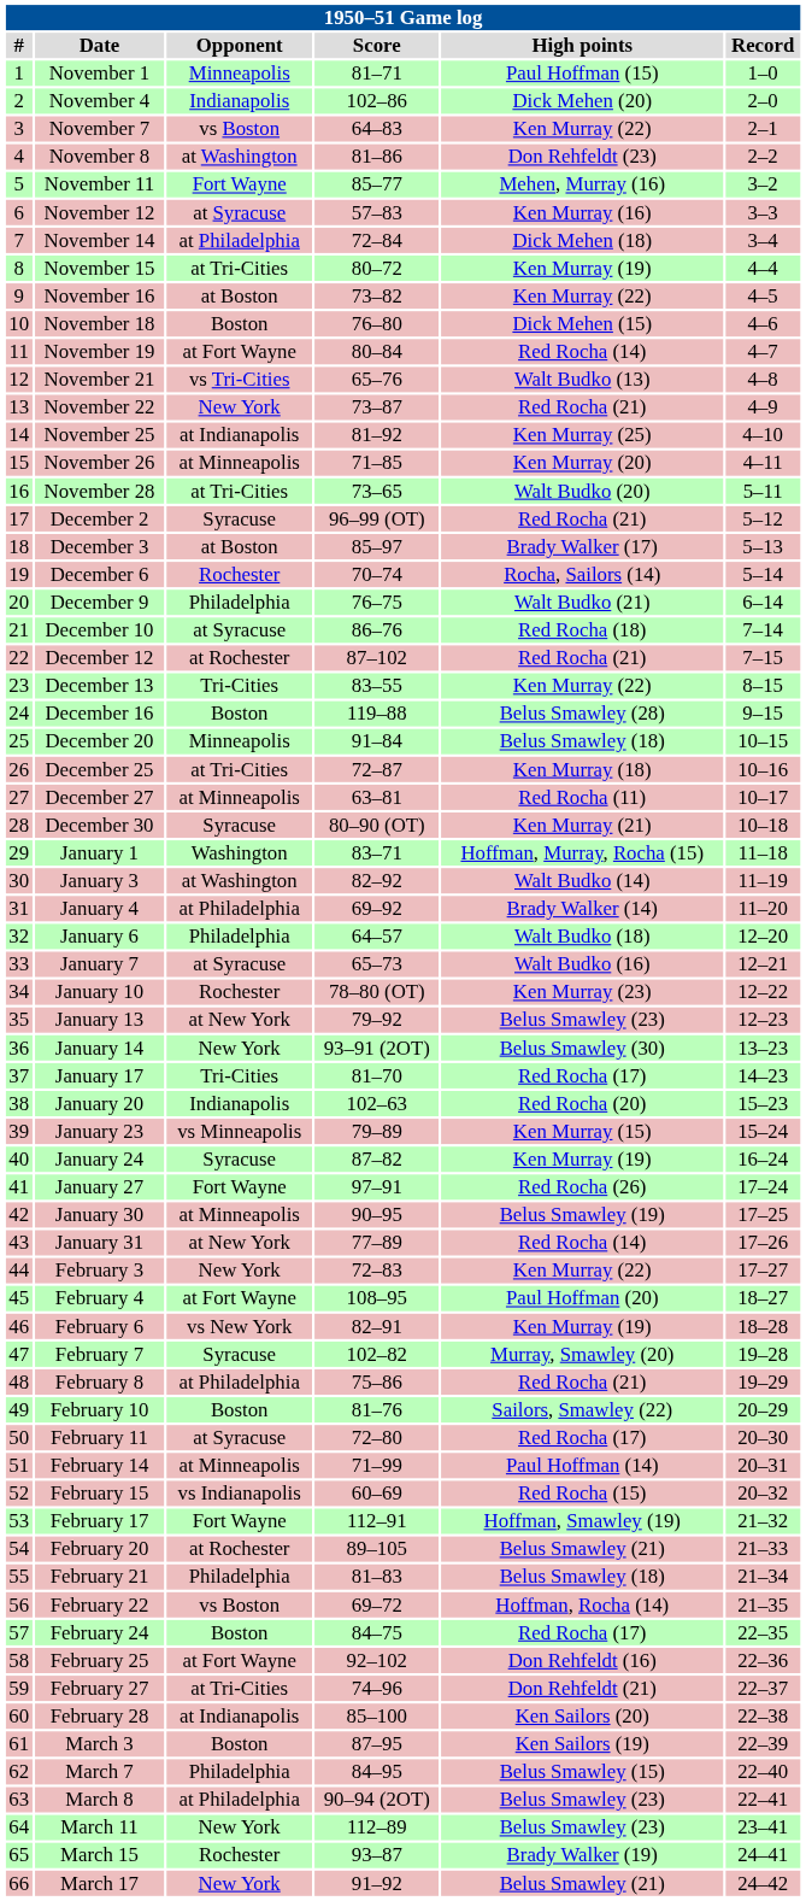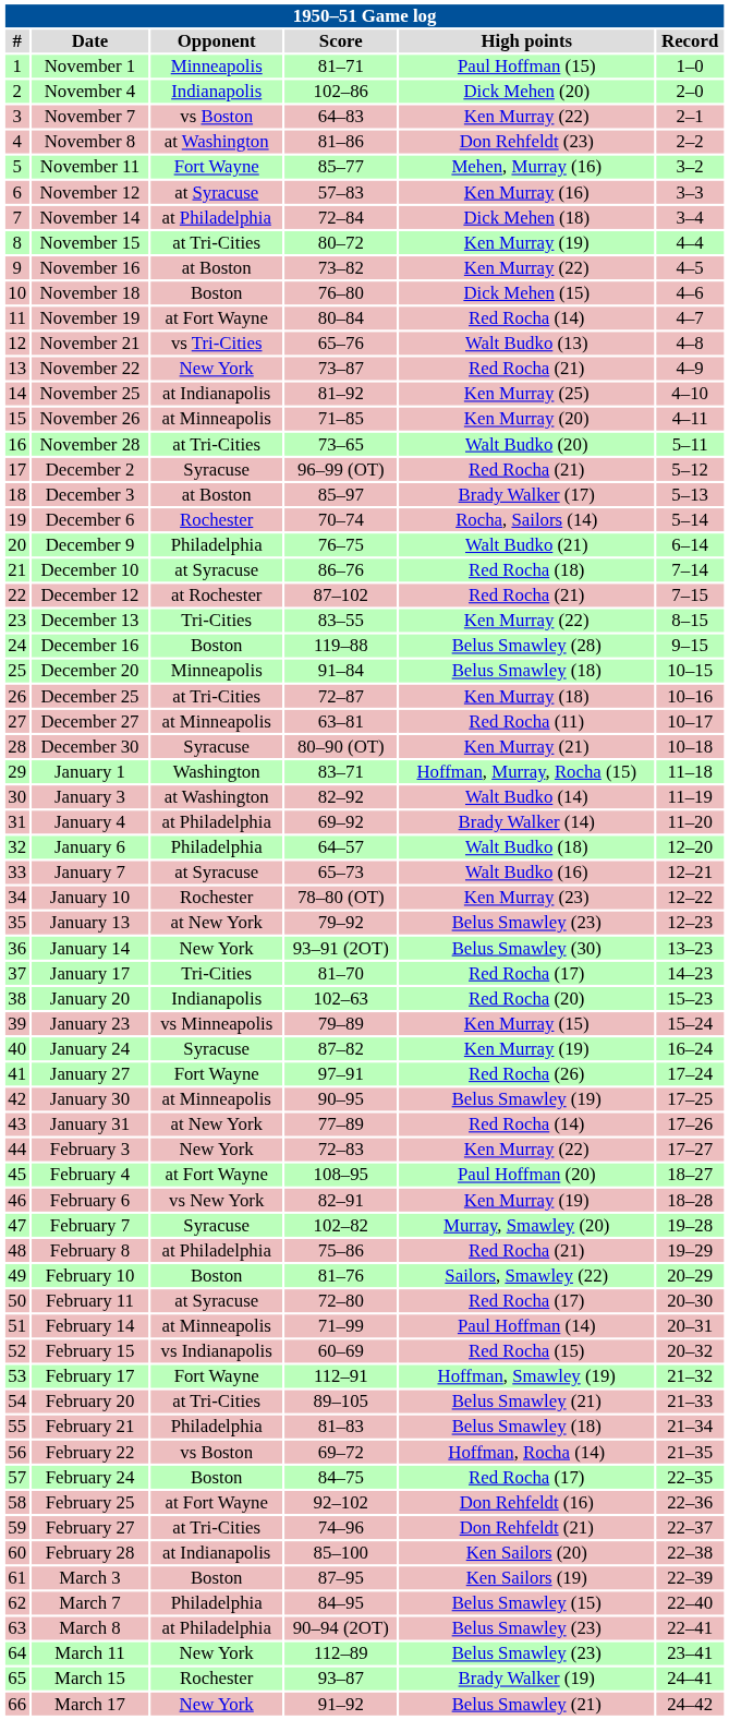 <table class="toccolours collapsible" width=50% style="clear:both; margin:1.5em auto; text-align:center">
 <tr>
 <th colspan=11 style="background:#00519a; color:white;">1950–51 Game log</th>
 </tr>
 <tr align="center" bgcolor="#dddddd">
 <td><strong>#</strong></td>
 <td><strong>Date</strong></td>
 <td><strong>Opponent</strong></td>
 <td><strong>Score</strong></td>
 <td><strong>High points</strong></td>
 <td><strong>Record</strong></td>
 </tr>
 <tr align="center" bgcolor="bbffbb">
 <td>1</td>
 <td>November 1</td>
 <td><a href='#'>Minneapolis</a></td>
 <td>81–71</td>
 <td><a href='#'>Paul Hoffman</a> (15)</td>
 <td>1–0</td>
 </tr>
 <tr align="center" bgcolor="bbffbb">
 <td>2</td>
 <td>November 4</td>
 <td><a href='#'>Indianapolis</a></td>
 <td>102–86</td>
 <td><a href='#'>Dick Mehen</a> (20)</td>
 <td>2–0</td>
 </tr>
 <tr align="center" bgcolor="edbebf">
 <td>3</td>
 <td>November 7</td>
 <td>vs <a href='#'>Boston</a></td>
 <td>64–83</td>
 <td><a href='#'>Ken Murray</a> (22)</td>
 <td>2–1</td>
 </tr>
 <tr align="center" bgcolor="edbebf">
 <td>4</td>
 <td>November 8</td>
 <td>at <a href='#'>Washington</a></td>
 <td>81–86</td>
 <td><a href='#'>Don Rehfeldt</a> (23)</td>
 <td>2–2</td>
 </tr>
 <tr align="center" bgcolor="bbffbb">
 <td>5</td>
 <td>November 11</td>
 <td><a href='#'>Fort Wayne</a></td>
 <td>85–77</td>
 <td><a href='#'>Mehen</a>, <a href='#'>Murray</a> (16)</td>
 <td>3–2</td>
 </tr>
 <tr align="center" bgcolor="edbebf">
 <td>6</td>
 <td>November 12</td>
 <td>at <a href='#'>Syracuse</a></td>
 <td>57–83</td>
 <td><a href='#'>Ken Murray</a> (16)</td>
 <td>3–3</td>
 </tr>
 <tr align="center" bgcolor="edbebf">
 <td>7</td>
 <td>November 14</td>
 <td>at <a href='#'>Philadelphia</a></td>
 <td>72–84</td>
 <td><a href='#'>Dick Mehen</a> (18)</td>
 <td>3–4</td>
 </tr>
 <tr align="center" bgcolor="bbffbb">
 <td>8</td>
 <td>November 15</td>
 <td>at Tri-Cities</td>
 <td>80–72</td>
 <td><a href='#'>Ken Murray</a> (19)</td>
 <td>4–4</td>
 </tr>
 <tr align="center" bgcolor="edbebf">
 <td>9</td>
 <td>November 16</td>
 <td>at Boston</td>
 <td>73–82</td>
 <td><a href='#'>Ken Murray</a> (22)</td>
 <td>4–5</td>
 </tr>
 <tr align="center" bgcolor="edbebf">
 <td>10</td>
 <td>November 18</td>
 <td>Boston</td>
 <td>76–80</td>
 <td><a href='#'>Dick Mehen</a> (15)</td>
 <td>4–6</td>
 </tr>
 <tr align="center" bgcolor="edbebf">
 <td>11</td>
 <td>November 19</td>
 <td>at Fort Wayne</td>
 <td>80–84</td>
 <td><a href='#'>Red Rocha</a> (14)</td>
 <td>4–7</td>
 </tr>
 <tr align="center" bgcolor="edbebf">
 <td>12</td>
 <td>November 21</td>
 <td>vs <a href='#'>Tri-Cities</a></td>
 <td>65–76</td>
 <td><a href='#'>Walt Budko</a> (13)</td>
 <td>4–8</td>
 </tr>
 <tr align="center" bgcolor="edbebf">
 <td>13</td>
 <td>November 22</td>
 <td><a href='#'>New York</a></td>
 <td>73–87</td>
 <td><a href='#'>Red Rocha</a> (21)</td>
 <td>4–9</td>
 </tr>
 <tr align="center" bgcolor="edbebf">
 <td>14</td>
 <td>November 25</td>
 <td>at Indianapolis</td>
 <td>81–92</td>
 <td><a href='#'>Ken Murray</a> (25)</td>
 <td>4–10</td>
 </tr>
 <tr align="center" bgcolor="edbebf">
 <td>15</td>
 <td>November 26</td>
 <td>at Minneapolis</td>
 <td>71–85</td>
 <td><a href='#'>Ken Murray</a> (20)</td>
 <td>4–11</td>
 </tr>
 <tr align="center" bgcolor="bbffbb">
 <td>16</td>
 <td>November 28</td>
 <td>at Tri-Cities</td>
 <td>73–65</td>
 <td><a href='#'>Walt Budko</a> (20)</td>
 <td>5–11</td>
 </tr>
 <tr align="center" bgcolor="edbebf">
 <td>17</td>
 <td>December 2</td>
 <td>Syracuse</td>
 <td>96–99 (OT)</td>
 <td><a href='#'>Red Rocha</a> (21)</td>
 <td>5–12</td>
 </tr>
 <tr align="center" bgcolor="edbebf">
 <td>18</td>
 <td>December 3</td>
 <td>at Boston</td>
 <td>85–97</td>
 <td><a href='#'>Brady Walker</a> (17)</td>
 <td>5–13</td>
 </tr>
 <tr align="center" bgcolor="edbebf">
 <td>19</td>
 <td>December 6</td>
 <td><a href='#'>Rochester</a></td>
 <td>70–74</td>
 <td><a href='#'>Rocha</a>, <a href='#'>Sailors</a> (14)</td>
 <td>5–14</td>
 </tr>
 <tr align="center" bgcolor="bbffbb">
 <td>20</td>
 <td>December 9</td>
 <td>Philadelphia</td>
 <td>76–75</td>
 <td><a href='#'>Walt Budko</a> (21)</td>
 <td>6–14</td>
 </tr>
 <tr align="center" bgcolor="bbffbb">
 <td>21</td>
 <td>December 10</td>
 <td>at Syracuse</td>
 <td>86–76</td>
 <td><a href='#'>Red Rocha</a> (18)</td>
 <td>7–14</td>
 </tr>
 <tr align="center" bgcolor="edbebf">
 <td>22</td>
 <td>December 12</td>
 <td>at Rochester</td>
 <td>87–102</td>
 <td><a href='#'>Red Rocha</a> (21)</td>
 <td>7–15</td>
 </tr>
 <tr align="center" bgcolor="bbffbb">
 <td>23</td>
 <td>December 13</td>
 <td>Tri-Cities</td>
 <td>83–55</td>
 <td><a href='#'>Ken Murray</a> (22)</td>
 <td>8–15</td>
 </tr>
 <tr align="center" bgcolor="bbffbb">
 <td>24</td>
 <td>December 16</td>
 <td>Boston</td>
 <td>119–88</td>
 <td><a href='#'>Belus Smawley</a> (28)</td>
 <td>9–15</td>
 </tr>
 <tr align="center" bgcolor="bbffbb">
 <td>25</td>
 <td>December 20</td>
 <td>Minneapolis</td>
 <td>91–84</td>
 <td><a href='#'>Belus Smawley</a> (18)</td>
 <td>10–15</td>
 </tr>
 <tr align="center" bgcolor="edbebf">
 <td>26</td>
 <td>December 25</td>
 <td>at Tri-Cities</td>
 <td>72–87</td>
 <td><a href='#'>Ken Murray</a> (18)</td>
 <td>10–16</td>
 </tr>
 <tr align="center" bgcolor="edbebf">
 <td>27</td>
 <td>December 27</td>
 <td>at Minneapolis</td>
 <td>63–81</td>
 <td><a href='#'>Red Rocha</a> (11)</td>
 <td>10–17</td>
 </tr>
 <tr align="center" bgcolor="edbebf">
 <td>28</td>
 <td>December 30</td>
 <td>Syracuse</td>
 <td>80–90 (OT)</td>
 <td><a href='#'>Ken Murray</a> (21)</td>
 <td>10–18</td>
 </tr>
 <tr align="center" bgcolor="bbffbb">
 <td>29</td>
 <td>January 1</td>
 <td>Washington</td>
 <td>83–71</td>
 <td><a href='#'>Hoffman</a>, <a href='#'>Murray</a>, <a href='#'>Rocha</a> (15)</td>
 <td>11–18</td>
 </tr>
 <tr align="center" bgcolor="edbebf">
 <td>30</td>
 <td>January 3</td>
 <td>at Washington</td>
 <td>82–92</td>
 <td><a href='#'>Walt Budko</a> (14)</td>
 <td>11–19</td>
 </tr>
 <tr align="center" bgcolor="edbebf">
 <td>31</td>
 <td>January 4</td>
 <td>at Philadelphia</td>
 <td>69–92</td>
 <td><a href='#'>Brady Walker</a> (14)</td>
 <td>11–20</td>
 </tr>
 <tr align="center" bgcolor="bbffbb">
 <td>32</td>
 <td>January 6</td>
 <td>Philadelphia</td>
 <td>64–57</td>
 <td><a href='#'>Walt Budko</a> (18)</td>
 <td>12–20</td>
 </tr>
 <tr align="center" bgcolor="edbebf">
 <td>33</td>
 <td>January 7</td>
 <td>at Syracuse</td>
 <td>65–73</td>
 <td><a href='#'>Walt Budko</a> (16)</td>
 <td>12–21</td>
 </tr>
 <tr align="center" bgcolor="edbebf">
 <td>34</td>
 <td>January 10</td>
 <td>Rochester</td>
 <td>78–80 (OT)</td>
 <td><a href='#'>Ken Murray</a> (23)</td>
 <td>12–22</td>
 </tr>
 <tr align="center" bgcolor="edbebf">
 <td>35</td>
 <td>January 13</td>
 <td>at New York</td>
 <td>79–92</td>
 <td><a href='#'>Belus Smawley</a> (23)</td>
 <td>12–23</td>
 </tr>
 <tr align="center" bgcolor="bbffbb">
 <td>36</td>
 <td>January 14</td>
 <td>New York</td>
 <td>93–91 (2OT)</td>
 <td><a href='#'>Belus Smawley</a> (30)</td>
 <td>13–23</td>
 </tr>
 <tr align="center" bgcolor="bbffbb">
 <td>37</td>
 <td>January 17</td>
 <td>Tri-Cities</td>
 <td>81–70</td>
 <td><a href='#'>Red Rocha</a> (17)</td>
 <td>14–23</td>
 </tr>
 <tr align="center" bgcolor="bbffbb">
 <td>38</td>
 <td>January 20</td>
 <td>Indianapolis</td>
 <td>102–63</td>
 <td><a href='#'>Red Rocha</a> (20)</td>
 <td>15–23</td>
 </tr>
 <tr align="center" bgcolor="edbebf">
 <td>39</td>
 <td>January 23</td>
 <td>vs Minneapolis</td>
 <td>79–89</td>
 <td><a href='#'>Ken Murray</a> (15)</td>
 <td>15–24</td>
 </tr>
 <tr align="center" bgcolor="bbffbb">
 <td>40</td>
 <td>January 24</td>
 <td>Syracuse</td>
 <td>87–82</td>
 <td><a href='#'>Ken Murray</a> (19)</td>
 <td>16–24</td>
 </tr>
 <tr align="center" bgcolor="bbffbb">
 <td>41</td>
 <td>January 27</td>
 <td>Fort Wayne</td>
 <td>97–91</td>
 <td><a href='#'>Red Rocha</a> (26)</td>
 <td>17–24</td>
 </tr>
 <tr align="center" bgcolor="edbebf">
 <td>42</td>
 <td>January 30</td>
 <td>at Minneapolis</td>
 <td>90–95</td>
 <td><a href='#'>Belus Smawley</a> (19)</td>
 <td>17–25</td>
 </tr>
 <tr align="center" bgcolor="edbebf">
 <td>43</td>
 <td>January 31</td>
 <td>at New York</td>
 <td>77–89</td>
 <td><a href='#'>Red Rocha</a> (14)</td>
 <td>17–26</td>
 </tr>
 <tr align="center" bgcolor="edbebf">
 <td>44</td>
 <td>February 3</td>
 <td>New York</td>
 <td>72–83</td>
 <td><a href='#'>Ken Murray</a> (22)</td>
 <td>17–27</td>
 </tr>
 <tr align="center" bgcolor="bbffbb">
 <td>45</td>
 <td>February 4</td>
 <td>at Fort Wayne</td>
 <td>108–95</td>
 <td><a href='#'>Paul Hoffman</a> (20)</td>
 <td>18–27</td>
 </tr>
 <tr align="center" bgcolor="edbebf">
 <td>46</td>
 <td>February 6</td>
 <td>vs New York</td>
 <td>82–91</td>
 <td><a href='#'>Ken Murray</a> (19)</td>
 <td>18–28</td>
 </tr>
 <tr align="center" bgcolor="bbffbb">
 <td>47</td>
 <td>February 7</td>
 <td>Syracuse</td>
 <td>102–82</td>
 <td><a href='#'>Murray</a>, <a href='#'>Smawley</a> (20)</td>
 <td>19–28</td>
 </tr>
 <tr align="center" bgcolor="edbebf">
 <td>48</td>
 <td>February 8</td>
 <td>at Philadelphia</td>
 <td>75–86</td>
 <td><a href='#'>Red Rocha</a> (21)</td>
 <td>19–29</td>
 </tr>
 <tr align="center" bgcolor="bbffbb">
 <td>49</td>
 <td>February 10</td>
 <td>Boston</td>
 <td>81–76</td>
 <td><a href='#'>Sailors</a>, <a href='#'>Smawley</a> (22)</td>
 <td>20–29</td>
 </tr>
 <tr align="center" bgcolor="edbebf">
 <td>50</td>
 <td>February 11</td>
 <td>at Syracuse</td>
 <td>72–80</td>
 <td><a href='#'>Red Rocha</a> (17)</td>
 <td>20–30</td>
 </tr>
 <tr align="center" bgcolor="edbebf">
 <td>51</td>
 <td>February 14</td>
 <td>at Minneapolis</td>
 <td>71–99</td>
 <td><a href='#'>Paul Hoffman</a> (14)</td>
 <td>20–31</td>
 </tr>
 <tr align="center" bgcolor="edbebf">
 <td>52</td>
 <td>February 15</td>
 <td>vs Indianapolis</td>
 <td>60–69</td>
 <td><a href='#'>Red Rocha</a> (15)</td>
 <td>20–32</td>
 </tr>
 <tr align="center" bgcolor="bbffbb">
 <td>53</td>
 <td>February 17</td>
 <td>Fort Wayne</td>
 <td>112–91</td>
 <td><a href='#'>Hoffman</a>, <a href='#'>Smawley</a> (19)</td>
 <td>21–32</td>
 </tr>
 <tr align="center" bgcolor="edbebf">
 <td>54</td>
 <td>February 20</td>
-<td>at Rochester</td>
+<td>at Tri-Cities</td>
 <td>89–105</td>
 <td><a href='#'>Belus Smawley</a> (21)</td>
 <td>21–33</td>
 </tr>
 <tr align="center" bgcolor="edbebf">
 <td>55</td>
 <td>February 21</td>
 <td>Philadelphia</td>
 <td>81–83</td>
 <td><a href='#'>Belus Smawley</a> (18)</td>
 <td>21–34</td>
 </tr>
 <tr align="center" bgcolor="edbebf">
 <td>56</td>
 <td>February 22</td>
 <td>vs Boston</td>
 <td>69–72</td>
 <td><a href='#'>Hoffman</a>, <a href='#'>Rocha</a> (14)</td>
 <td>21–35</td>
 </tr>
 <tr align="center" bgcolor="bbffbb">
 <td>57</td>
 <td>February 24</td>
 <td>Boston</td>
 <td>84–75</td>
 <td><a href='#'>Red Rocha</a> (17)</td>
 <td>22–35</td>
 </tr>
 <tr align="center" bgcolor="edbebf">
 <td>58</td>
 <td>February 25</td>
 <td>at Fort Wayne</td>
 <td>92–102</td>
 <td><a href='#'>Don Rehfeldt</a> (16)</td>
 <td>22–36</td>
 </tr>
 <tr align="center" bgcolor="edbebf">
 <td>59</td>
 <td>February 27</td>
 <td>at Tri-Cities</td>
 <td>74–96</td>
 <td><a href='#'>Don Rehfeldt</a> (21)</td>
 <td>22–37</td>
 </tr>
 <tr align="center" bgcolor="edbebf">
 <td>60</td>
 <td>February 28</td>
 <td>at Indianapolis</td>
 <td>85–100</td>
 <td><a href='#'>Ken Sailors</a> (20)</td>
 <td>22–38</td>
 </tr>
 <tr align="center" bgcolor="edbebf">
 <td>61</td>
 <td>March 3</td>
 <td>Boston</td>
 <td>87–95</td>
 <td><a href='#'>Ken Sailors</a> (19)</td>
 <td>22–39</td>
 </tr>
 <tr align="center" bgcolor="edbebf">
 <td>62</td>
 <td>March 7</td>
 <td>Philadelphia</td>
 <td>84–95</td>
 <td><a href='#'>Belus Smawley</a> (15)</td>
 <td>22–40</td>
 </tr>
 <tr align="center" bgcolor="edbebf">
 <td>63</td>
 <td>March 8</td>
 <td>at Philadelphia</td>
 <td>90–94 (2OT)</td>
 <td><a href='#'>Belus Smawley</a> (23)</td>
 <td>22–41</td>
 </tr>
 <tr align="center" bgcolor="bbffbb">
 <td>64</td>
 <td>March 11</td>
 <td>New York</td>
 <td>112–89</td>
 <td><a href='#'>Belus Smawley</a> (23)</td>
 <td>23–41</td>
 </tr>
 <tr align="center" bgcolor="bbffbb">
 <td>65</td>
 <td>March 15</td>
 <td>Rochester</td>
 <td>93–87</td>
 <td><a href='#'>Brady Walker</a> (19)</td>
 <td>24–41</td>
 </tr>
 <tr align="center" bgcolor="edbebf">
 <td>66</td>
 <td>March 17</td>
 <td><a href='#'>New York</a></td>
 <td>91–92</td>
 <td><a href='#'>Belus Smawley</a> (21)</td>
 <td>24–42</td>
 </tr>
 </table>
